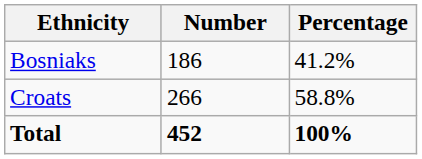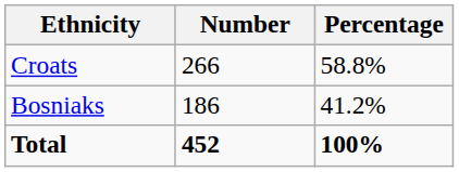 <table class="wikitable">
 <tr>
 <th width="100px">Ethnicity</th>
 <th width="80px">Number</th>
 <th width="80px">Percentage</th>
 </tr>
 <tr>
+<td><a href='#'>Croats</a></td>
+<td>266</td>
+<td>58.8%</td>
+</tr>
+<tr>
 <td><a href='#'>Bosniaks</a></td>
 <td>186</td>
 <td>41.2%</td>
-</tr>
-<tr>
-<td><a href='#'>Croats</a></td>
-<td>266</td>
-<td>58.8%</td>
 </tr>
 <tr>
 <td><strong>Total</strong></td>
 <td><strong>452</strong></td>
 <td><strong>100%</strong></td>
 </tr>
 </table>
